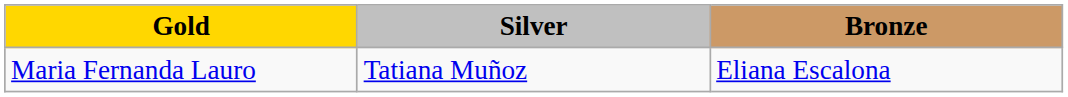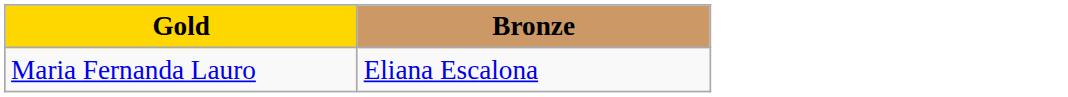 <table class="wikitable" style="text-align:left">
 <tr align="center">
 <td width=200 bgcolor=gold><strong>Gold</strong></td>
-<td width=200 bgcolor=silver><strong>Silver</strong></td>
 <td width=200 bgcolor=CC9966><strong>Bronze</strong></td>
 </tr>
 <tr>
 <td><a href='#'>Maria Fernanda Lauro</a><br><em></em></td>
-<td><a href='#'>Tatiana Muñoz</a><br><em></em></td>
 <td><a href='#'>Eliana Escalona</a><br><em></em></td>
 </tr>
 </table>
